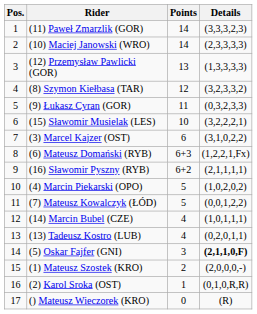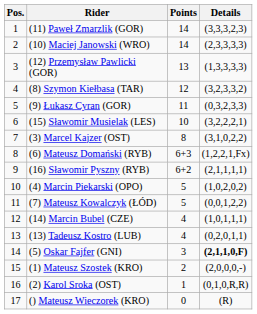 <table class=wikitable style="font-size:93%;">
 <tr>
 <th width=25px>Pos.</th>
 <th width=200px>Rider</th>
 <th width=40px>Points</th>
 <th width=70px>Details</th>
 </tr>
 <tr align=center >
 <td>1</td>
 <td align=left>(11) <a href='#'>Paweł Zmarzlik</a> (GOR)</td>
 <td>14</td>
 <td>(3,3,3,2,3)</td>
 </tr>
 <tr align=center >
 <td>2</td>
 <td align=left>(10) <a href='#'>Maciej Janowski</a> (WRO)</td>
 <td>14</td>
 <td>(2,3,3,3,3)</td>
 </tr>
 <tr align=center >
 <td>3</td>
 <td align=left>(12) <a href='#'>Przemysław Pawlicki</a> (GOR)</td>
 <td>13</td>
 <td>(1,3,3,3,3)</td>
 </tr>
 <tr align=center >
 <td>4</td>
 <td align=left>(8) <a href='#'>Szymon Kiełbasa</a> (TAR)</td>
 <td>12</td>
 <td>(3,2,3,3,2)</td>
 </tr>
 <tr align=center >
 <td>5</td>
 <td align=left>(9) <a href='#'>Łukasz Cyran</a> (GOR)</td>
 <td>11</td>
 <td>(0,3,2,3,3)</td>
 </tr>
 <tr align=center >
 <td>6</td>
 <td align=left>(15) <a href='#'>Sławomir Musielak</a> (LES)</td>
 <td>10</td>
 <td>(3,2,2,2,1)</td>
 </tr>
 <tr align=center >
 <td>7</td>
 <td align=left>(3) <a href='#'>Marcel Kajzer</a> (OST)</td>
-<td>6</td>
+<td>8</td>
 <td>(3,1,0,2,2)</td>
 </tr>
 <tr align=center >
 <td>8</td>
 <td align=left>(6) <a href='#'>Mateusz Domański</a> (RYB)</td>
 <td>6+3</td>
 <td>(1,2,2,1,Fx)</td>
 </tr>
 <tr align=center >
 <td>9</td>
 <td align=left>(16) <a href='#'>Sławomir Pyszny</a> (RYB)</td>
 <td>6+2</td>
 <td>(2,1,1,1,1)</td>
 </tr>
 <tr align=center>
 <td>10</td>
 <td align=left>(4) <a href='#'>Marcin Piekarski</a> (OPO)</td>
 <td>5</td>
 <td>(1,0,2,0,2)</td>
 </tr>
 <tr align=center>
 <td>11</td>
 <td align=left>(7) <a href='#'>Mateusz Kowalczyk</a> (ŁÓD)</td>
 <td>5</td>
 <td>(0,0,1,2,2)</td>
 </tr>
 <tr align=center>
 <td>12</td>
 <td align=left>(14) <a href='#'>Marcin Bubel</a> (CZE)</td>
 <td>4</td>
 <td>(1,0,1,1,1)</td>
 </tr>
 <tr align=center>
 <td>13</td>
 <td align=left>(13) <a href='#'>Tadeusz Kostro</a> (LUB)</td>
 <td>4</td>
 <td>(0,2,0,1,1)</td>
 </tr>
 <tr align=center>
 <td>14</td>
 <td align=left>(5) <a href='#'>Oskar Fajfer</a> (GNI)</td>
 <td>3</td>
 <td><strong>(2,1,1,0,F)</strong></td>
 </tr>
 <tr align=center>
 <td>15</td>
 <td align=left>(1) <a href='#'>Mateusz Szostek</a> (KRO)</td>
 <td>2</td>
 <td>(2,0,0,0,-)</td>
 </tr>
 <tr align=center>
 <td>16</td>
 <td align=left>(2) <a href='#'>Karol Sroka</a> (OST)</td>
 <td>1</td>
 <td>(0,1,0,R,R)</td>
 </tr>
 <tr align=center>
 <td>17</td>
 <td align=left>() <a href='#'>Mateusz Wieczorek</a> (KRO)</td>
 <td>0</td>
 <td>(R)</td>
 </tr>
 </table>
